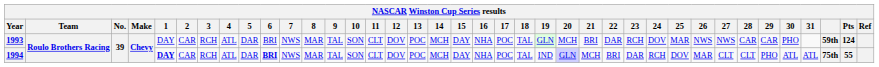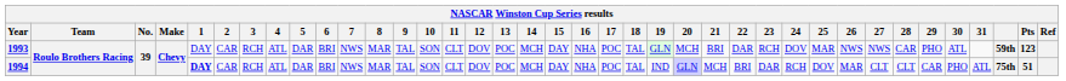 <table class="wikitable" style="text-align:center; font-size:75%">
 <tr>
 <th colspan=45><a href='#'>NASCAR</a> <a href='#'>Winston Cup Series</a> results</th>
 </tr>
 <tr>
 <th>Year</th>
 <th>Team</th>
 <th>No.</th>
 <th>Make</th>
 <th>1</th>
 <th>2</th>
 <th>3</th>
 <th>4</th>
 <th>5</th>
 <th>6</th>
 <th>7</th>
 <th>8</th>
 <th>9</th>
 <th>10</th>
 <th>11</th>
 <th>12</th>
 <th>13</th>
 <th>14</th>
 <th>15</th>
 <th>16</th>
 <th>17</th>
 <th>18</th>
 <th>19</th>
 <th>20</th>
 <th>21</th>
 <th>22</th>
 <th>23</th>
 <th>24</th>
 <th>25</th>
 <th>26</th>
 <th>27</th>
 <th>28</th>
 <th>29</th>
 <th>30</th>
 <th>31</th>
 <th></th>
 <th>Pts</th>
 <th>Ref</th>
 </tr>
 <tr>
 <th><a href='#'>1993</a></th>
 <th rowspan=2><a href='#'>Roulo Brothers Racing</a></th>
 <th rowspan=2>39</th>
 <th rowspan=2><a href='#'>Chevy</a></th>
 <td><a href='#'>DAY</a></td>
 <td><a href='#'>CAR</a></td>
 <td><a href='#'>RCH</a></td>
 <td><a href='#'>ATL</a></td>
 <td><a href='#'>DAR</a></td>
 <td><a href='#'>BRI</a></td>
 <td><a href='#'>NWS</a></td>
 <td><a href='#'>MAR</a></td>
 <td><a href='#'>TAL</a></td>
 <td><a href='#'>SON</a></td>
 <td><a href='#'>CLT</a></td>
 <td><a href='#'>DOV</a></td>
 <td><a href='#'>POC</a></td>
 <td><a href='#'>MCH</a></td>
 <td><a href='#'>DAY</a></td>
 <td><a href='#'>NHA</a></td>
 <td><a href='#'>POC</a></td>
 <td><a href='#'>TAL</a></td>
 <td style="background:#DFFFDF;"><a href='#'>GLN</a><br></td>
 <td><a href='#'>MCH</a></td>
 <td><a href='#'>BRI</a></td>
 <td><a href='#'>DAR</a></td>
 <td><a href='#'>RCH</a></td>
 <td><a href='#'>DOV</a></td>
 <td><a href='#'>MAR</a></td>
 <td><a href='#'>NWS</a></td>
 <td><a href='#'>NWS</a></td>
 <td><a href='#'>CAR</a></td>
-<td><a href='#'>CAR</a></td>
 <td><a href='#'>PHO</a></td>
+<td><a href='#'>ATL</a></td>
 <td></td>
 <th>59th</th>
-<th>124</th>
+<th>123</th>
 <th></th>
 </tr>
 <tr>
 <th><a href='#'>1994</a></th>
 <td><strong><a href='#'>DAY</a></strong></td>
 <td><a href='#'>CAR</a></td>
 <td><a href='#'>RCH</a></td>
 <td><a href='#'>ATL</a></td>
 <td><a href='#'>DAR</a></td>
-<td><strong><a href='#'>BRI</a></strong></td>
+<td><a href='#'>BRI</a></td>
 <td><a href='#'>NWS</a></td>
 <td><a href='#'>MAR</a></td>
 <td><a href='#'>TAL</a></td>
 <td><a href='#'>SON</a></td>
 <td><a href='#'>CLT</a></td>
 <td><a href='#'>DOV</a></td>
 <td><a href='#'>POC</a></td>
 <td><a href='#'>MCH</a></td>
 <td><a href='#'>DAY</a></td>
 <td><a href='#'>NHA</a></td>
 <td><a href='#'>POC</a></td>
 <td><a href='#'>TAL</a></td>
 <td><a href='#'>IND</a></td>
 <td style="background:#CFCFFF;"><a href='#'>GLN</a><br></td>
 <td><a href='#'>MCH</a></td>
 <td><a href='#'>BRI</a></td>
 <td><a href='#'>DAR</a></td>
 <td><a href='#'>RCH</a></td>
 <td><a href='#'>DOV</a></td>
 <td><a href='#'>MAR</a></td>
 <td><a href='#'>CLT</a></td>
 <td><a href='#'>CLT</a></td>
+<td><a href='#'>CAR</a></td>
 <td><a href='#'>PHO</a></td>
 <td><a href='#'>ATL</a></td>
-<td><a href='#'>ATL</a></td>
 <th>75th</th>
-<th>55</th>
+<th>51</th>
 <th></th>
 </tr>
 </table>
